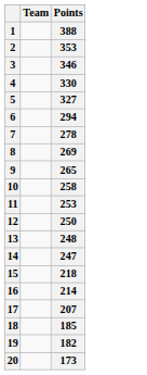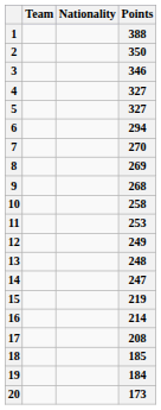 <table class="wikitable">
 <tr style="background:#ccccff;">
 <th> </th>
 <th>Team</th>
+<th>Nationality</th>
 <th>Points</th>
 </tr>
 <tr>
 <th>1</th>
+<td></td>
 <td></td>
 <th>388</th>
 </tr>
 <tr>
 <th>2</th>
 <td></td>
-<th>353</th>
+<td></td>
+<th>350</th>
 </tr>
 <tr>
 <th>3</th>
+<td></td>
 <td></td>
 <th>346</th>
 </tr>
 <tr>
 <th>4</th>
 <td></td>
-<th>330</th>
+<td></td>
+<th>327</th>
 </tr>
 <tr>
 <th>5</th>
+<td></td>
 <td></td>
 <th>327</th>
 </tr>
 <tr>
 <th>6</th>
 <td></td>
+<td></td>
 <th>294</th>
 </tr>
 <tr>
 <th>7</th>
 <td></td>
-<th>278</th>
+<td></td>
+<th>270</th>
 </tr>
 <tr>
 <th>8</th>
+<td></td>
 <td></td>
 <th>269</th>
 </tr>
 <tr>
 <th>9</th>
 <td></td>
-<th>265</th>
+<td></td>
+<th>268</th>
 </tr>
 <tr>
 <th>10</th>
+<td></td>
 <td></td>
 <th>258</th>
 </tr>
 <tr>
 <th>11</th>
 <td></td>
+<td></td>
 <th>253</th>
 </tr>
 <tr>
 <th>12</th>
 <td></td>
-<th>250</th>
+<td></td>
+<th>249</th>
 </tr>
 <tr>
 <th>13</th>
+<td></td>
 <td></td>
 <th>248</th>
 </tr>
 <tr>
 <th>14</th>
 <td></td>
+<td></td>
 <th>247</th>
 </tr>
 <tr>
 <th>15</th>
 <td></td>
-<th>218</th>
+<td></td>
+<th>219</th>
 </tr>
 <tr>
 <th>16</th>
+<td></td>
 <td></td>
 <th>214</th>
 </tr>
 <tr>
 <th>17</th>
 <td></td>
-<th>207</th>
+<td></td>
+<th>208</th>
 </tr>
 <tr>
 <th>18</th>
+<td></td>
 <td></td>
 <th>185</th>
 </tr>
 <tr>
 <th>19</th>
 <td></td>
-<th>182</th>
+<td></td>
+<th>184</th>
 </tr>
 <tr>
 <th>20</th>
 <td></td>
+<td></td>
 <th>173</th>
 </tr>
 </table>
